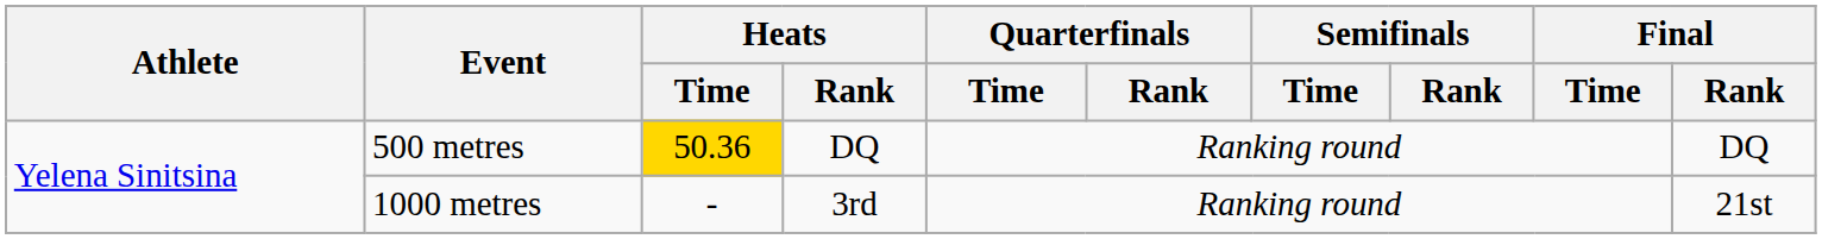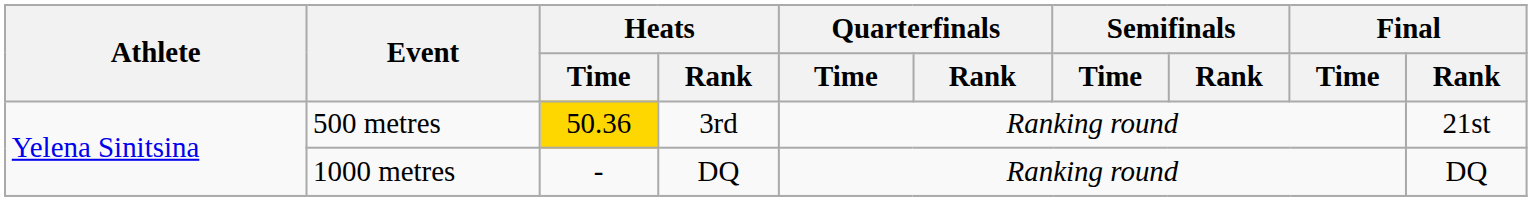 <table class="wikitable" style="font-size:90%; text-align:center; width:60%">
 <tr>
 <th rowspan="2">Athlete</th>
 <th rowspan="2">Event</th>
 <th colspan="2">Heats</th>
 <th colspan="2">Quarterfinals</th>
 <th colspan="2">Semifinals</th>
 <th colspan="2">Final</th>
 </tr>
 <tr>
 <th>Time</th>
 <th>Rank</th>
 <th>Time</th>
 <th>Rank</th>
 <th>Time</th>
 <th>Rank</th>
 <th>Time</th>
 <th>Rank</th>
 </tr>
 <tr>
 <td align=left rowspan=2><a href='#'>Yelena Sinitsina</a></td>
 <td align=left>500 metres</td>
 <td style="background: gold;">50.36</td>
+<td>3rd</td>
+<td colspan=5><em>Ranking round</em></td>
+<td>21st</td>
+</tr>
+<tr>
+<td align=left>1000 metres</td>
+<td>-</td>
 <td>DQ</td>
 <td colspan=5><em>Ranking round</em></td>
 <td>DQ</td>
 </tr>
-<tr>
-<td align=left>1000 metres</td>
-<td>-</td>
-<td>3rd</td>
-<td colspan=5><em>Ranking round</em></td>
-<td>21st</td>
-</tr>
 </table>
